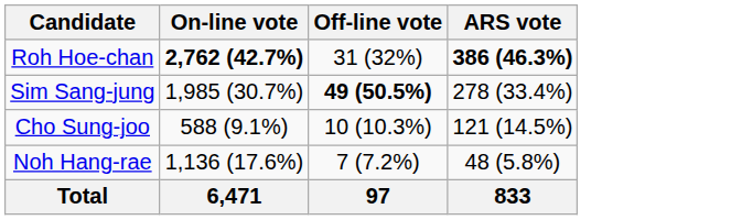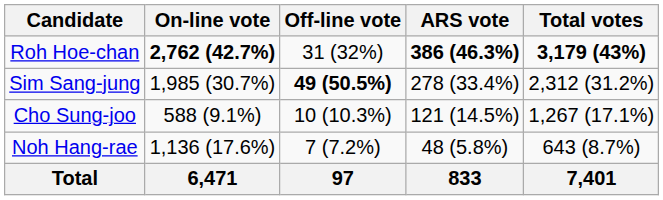 <table class="wikitable" style="text-align:center;">
 <tr>
 <th>Candidate</th>
 <th>On-line vote</th>
 <th>Off-line vote</th>
 <th>ARS vote</th>
+<th>Total votes</th>
 </tr>
 <tr>
 <td><a href='#'>Roh Hoe-chan</a></td>
 <td><strong>2,762 (42.7%)</strong></td>
 <td>31 (32%)</td>
 <td><strong>386 (46.3%)</strong></td>
+<td><strong>3,179 (43%)</strong></td>
 </tr>
 <tr>
 <td><a href='#'>Sim Sang-jung</a></td>
 <td>1,985 (30.7%)</td>
 <td><strong>49 (50.5%)</strong></td>
 <td>278 (33.4%)</td>
+<td>2,312 (31.2%)</td>
 </tr>
 <tr>
 <td><a href='#'>Cho Sung-joo</a></td>
 <td>588 (9.1%)</td>
 <td>10 (10.3%)</td>
 <td>121 (14.5%)</td>
+<td>1,267 (17.1%)</td>
 </tr>
 <tr>
 <td><a href='#'>Noh Hang-rae</a></td>
 <td>1,136 (17.6%)</td>
 <td>7 (7.2%)</td>
 <td>48 (5.8%)</td>
+<td>643 (8.7%)</td>
 </tr>
 <tr>
 <th>Total</th>
 <th>6,471</th>
 <th>97</th>
 <th>833</th>
+<th>7,401</th>
 </tr>
 </table>
